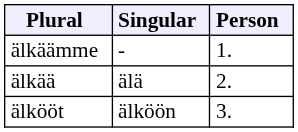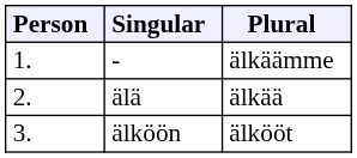 <table style="border: 1px #000000 solid; border-collapse: collapse;">
 <tr>
+<th style="border: 1px #000000 solid; padding: 2px 10px 2px 4px; background-color: #EFEFFF;">Person</th>
+<th style="border: 1px #000000 solid; padding: 2px 10px 2px 4px; background-color: #EFEFFF;">Singular</th>
 <th style="border: 1px #000000 solid; padding: 2px 10px 2px 4px; background-color: #EFEFFF;">Plural</th>
-<th style="border: 1px #000000 solid; padding: 2px 10px 2px 4px; background-color: #EFEFFF;">Singular</th>
-<th style="border: 1px #000000 solid; padding: 2px 10px 2px 4px; background-color: #EFEFFF;">Person</th>
 </tr>
 <tr>
+<td style="border: 1px #000000 solid; padding: 2px 10px 2px 4px;">1.</td>
+<td style="border: 1px #000000 solid; padding: 2px 10px 2px 4px;">-</td>
 <td style="border: 1px #000000 solid; padding: 2px 10px 2px 4px;">älkäämme</td>
-<td style="border: 1px #000000 solid; padding: 2px 10px 2px 4px;">-</td>
-<td style="border: 1px #000000 solid; padding: 2px 10px 2px 4px;">1.</td>
 </tr>
 <tr>
+<td style="border: 1px #000000 solid; padding: 2px 10px 2px 4px;">2.</td>
+<td style="border: 1px #000000 solid; padding: 2px 10px 2px 4px;">älä</td>
 <td style="border: 1px #000000 solid; padding: 2px 10px 2px 4px;">älkää</td>
-<td style="border: 1px #000000 solid; padding: 2px 10px 2px 4px;">älä</td>
-<td style="border: 1px #000000 solid; padding: 2px 10px 2px 4px;">2.</td>
 </tr>
 <tr>
+<td style="border: 1px #000000 solid; padding: 2px 10px 2px 4px;">3.</td>
+<td style="border: 1px #000000 solid; padding: 2px 10px 2px 4px;">älköön</td>
 <td style="border: 1px #000000 solid; padding: 2px 10px 2px 4px;">älkööt</td>
-<td style="border: 1px #000000 solid; padding: 2px 10px 2px 4px;">älköön</td>
-<td style="border: 1px #000000 solid; padding: 2px 10px 2px 4px;">3.</td>
 </tr>
 </table>
